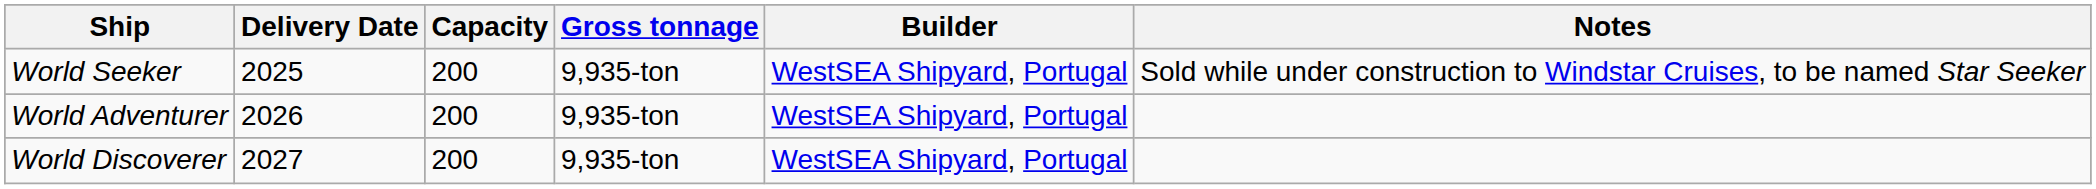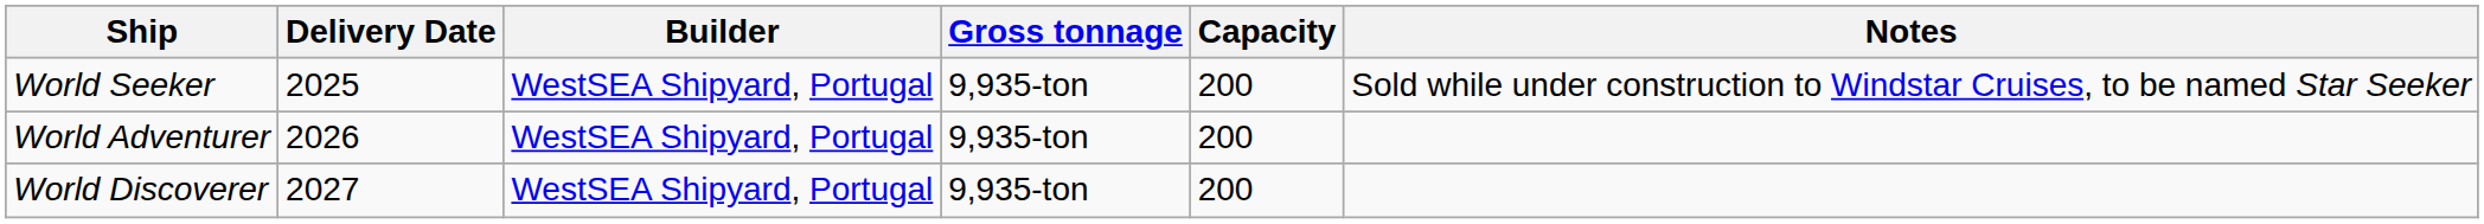 <table class="wikitable">
 <tr>
 <th>Ship</th>
 <th>Delivery Date</th>
+<th>Builder</th>
+<th><a href='#'>Gross tonnage</a></th>
 <th>Capacity</th>
-<th><a href='#'>Gross tonnage</a></th>
-<th>Builder</th>
 <th>Notes</th>
 </tr>
 <tr>
 <td><em>World Seeker</em></td>
 <td>2025</td>
+<td><a href='#'>WestSEA Shipyard</a>, <a href='#'>Portugal</a></td>
+<td>9,935-ton</td>
 <td>200</td>
-<td>9,935-ton</td>
-<td><a href='#'>WestSEA Shipyard</a>, <a href='#'>Portugal</a></td>
 <td>Sold while under construction to <a href='#'>Windstar Cruises</a>, to be named <em>Star Seeker</em></td>
 </tr>
 <tr>
 <td><em>World Adventurer</em></td>
 <td>2026</td>
+<td><a href='#'>WestSEA Shipyard</a>, <a href='#'>Portugal</a></td>
+<td>9,935-ton</td>
 <td>200</td>
-<td>9,935-ton</td>
-<td><a href='#'>WestSEA Shipyard</a>, <a href='#'>Portugal</a></td>
 <td></td>
 </tr>
 <tr>
 <td><em>World Discoverer</em></td>
 <td>2027</td>
+<td><a href='#'>WestSEA Shipyard</a>, <a href='#'>Portugal</a></td>
+<td>9,935-ton</td>
 <td>200</td>
-<td>9,935-ton</td>
-<td><a href='#'>WestSEA Shipyard</a>, <a href='#'>Portugal</a></td>
 <td></td>
 </tr>
 </table>
